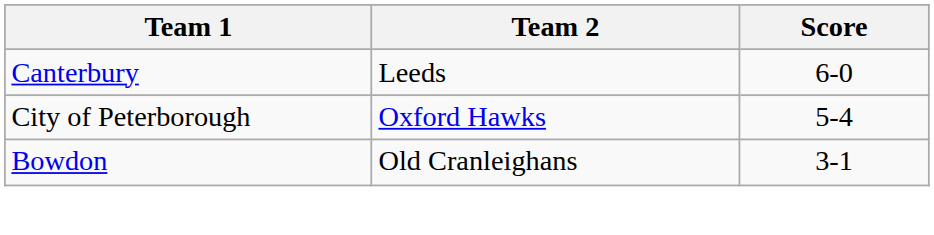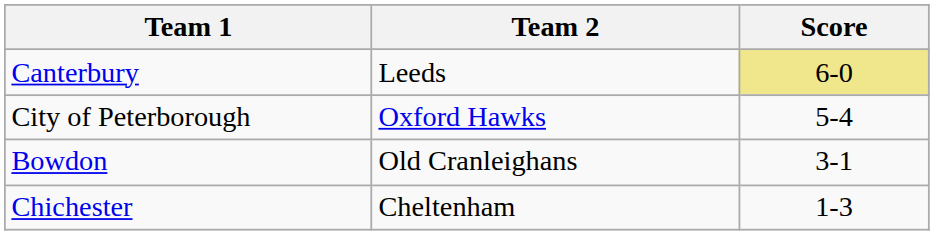 <table class="wikitable" style="font-size: 100%">
 <tr>
 <th width=200>Team 1</th>
 <th width=200>Team 2</th>
 <th width=100>Score</th>
 </tr>
 <tr>
 <td><a href='#'>Canterbury</a></td>
 <td>Leeds</td>
-<td align=center>6-0</td>
+<td align=center style="background: khaki;">6-0</td>
 </tr>
 <tr>
 <td>City of Peterborough</td>
 <td><a href='#'>Oxford Hawks</a></td>
 <td align=center>5-4</td>
 </tr>
 <tr>
 <td><a href='#'>Bowdon</a></td>
 <td>Old Cranleighans</td>
 <td align=center>3-1</td>
 </tr>
+<tr>
+<td><a href='#'>Chichester</a></td>
+<td>Cheltenham</td>
+<td align=center>1-3</td>
+</tr>
 </table>
